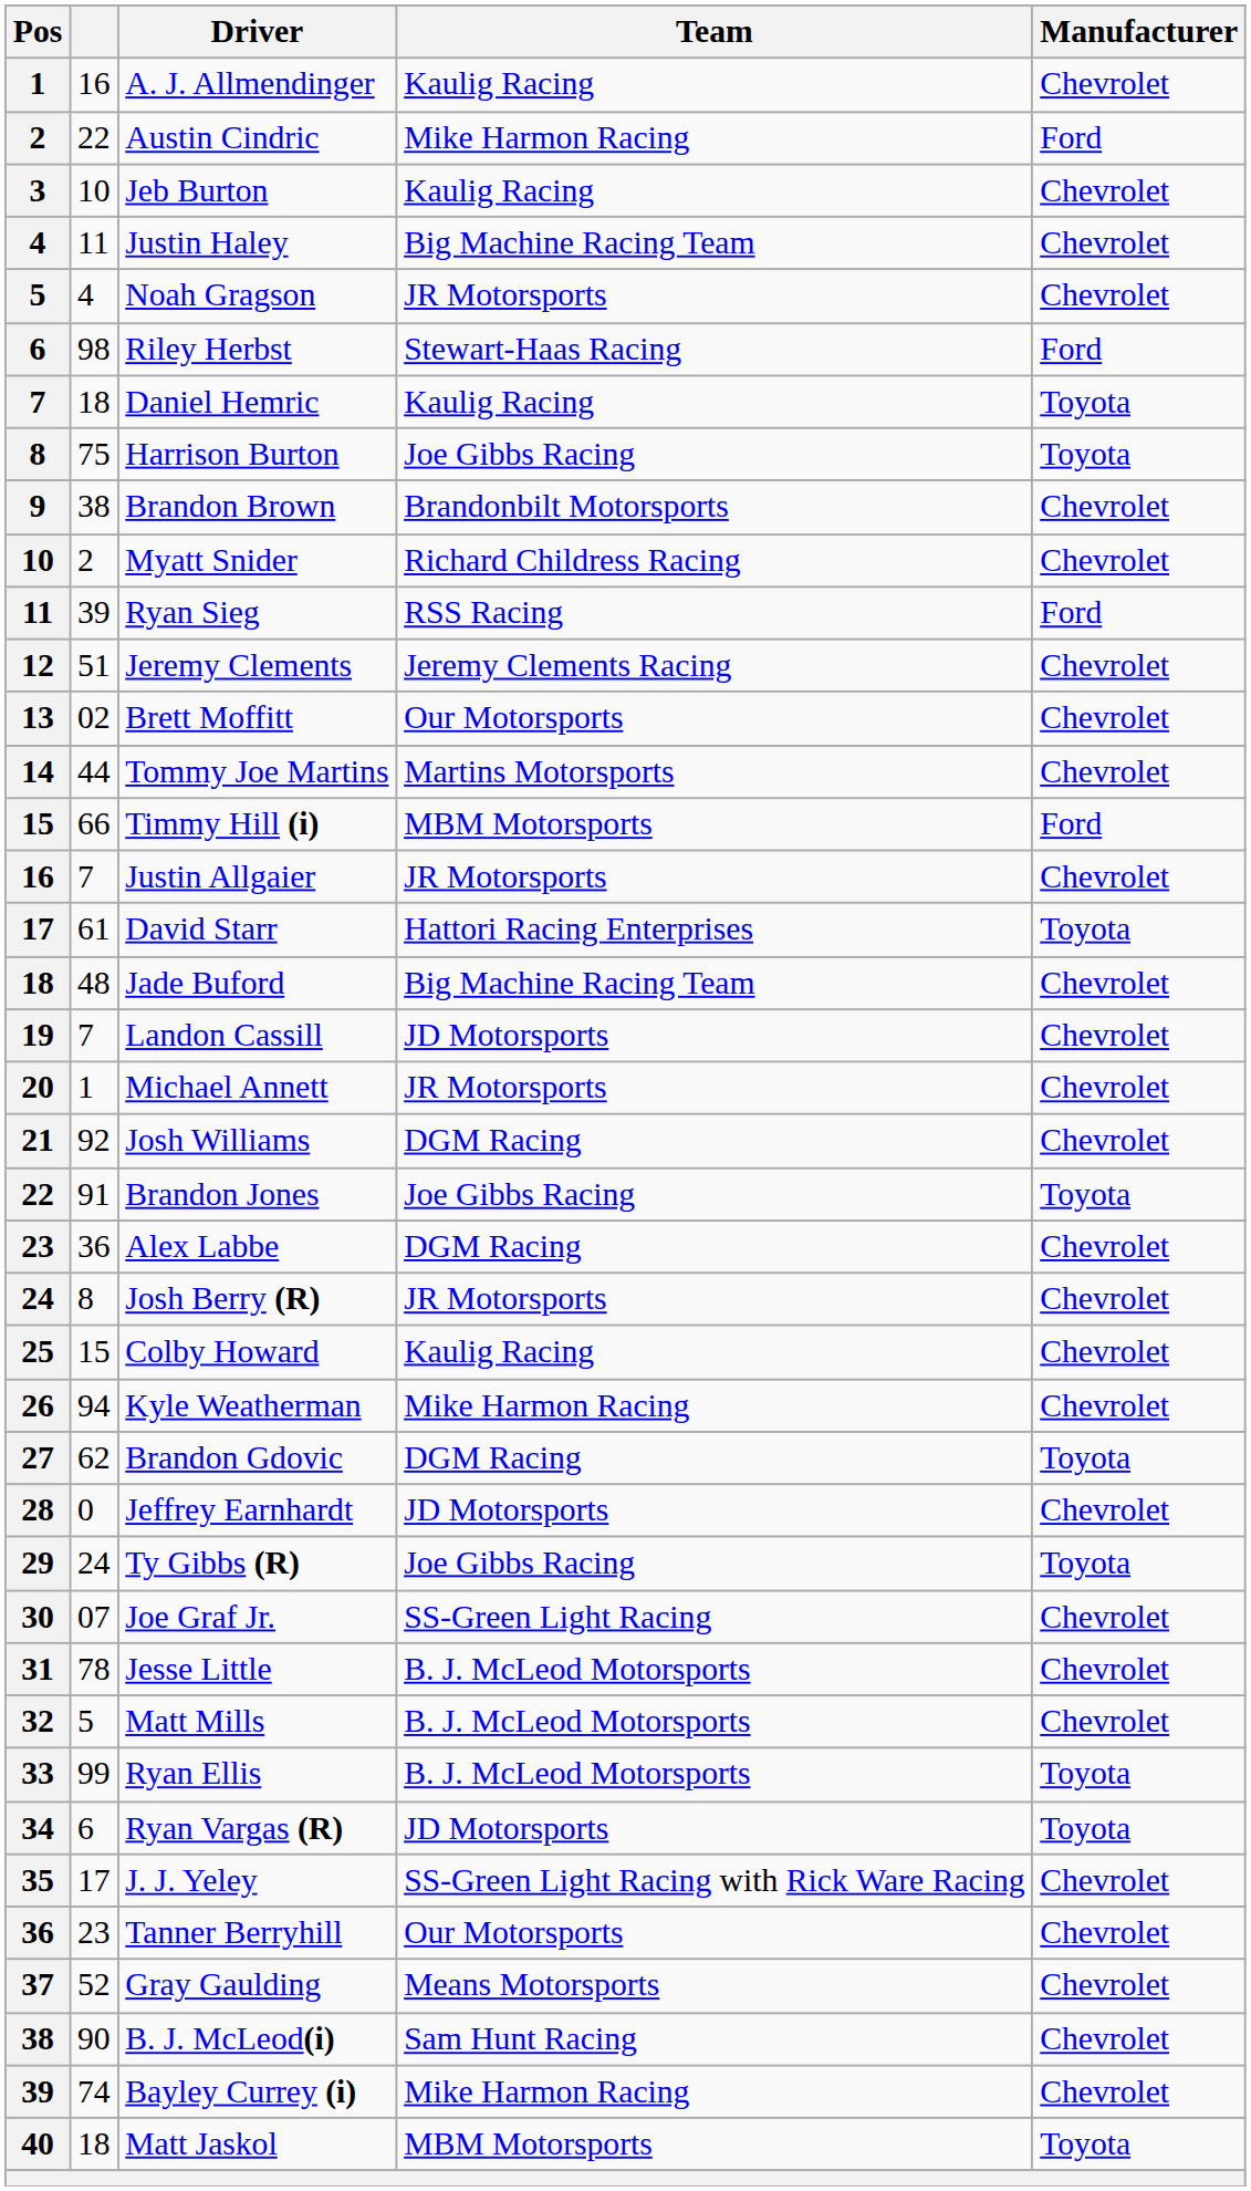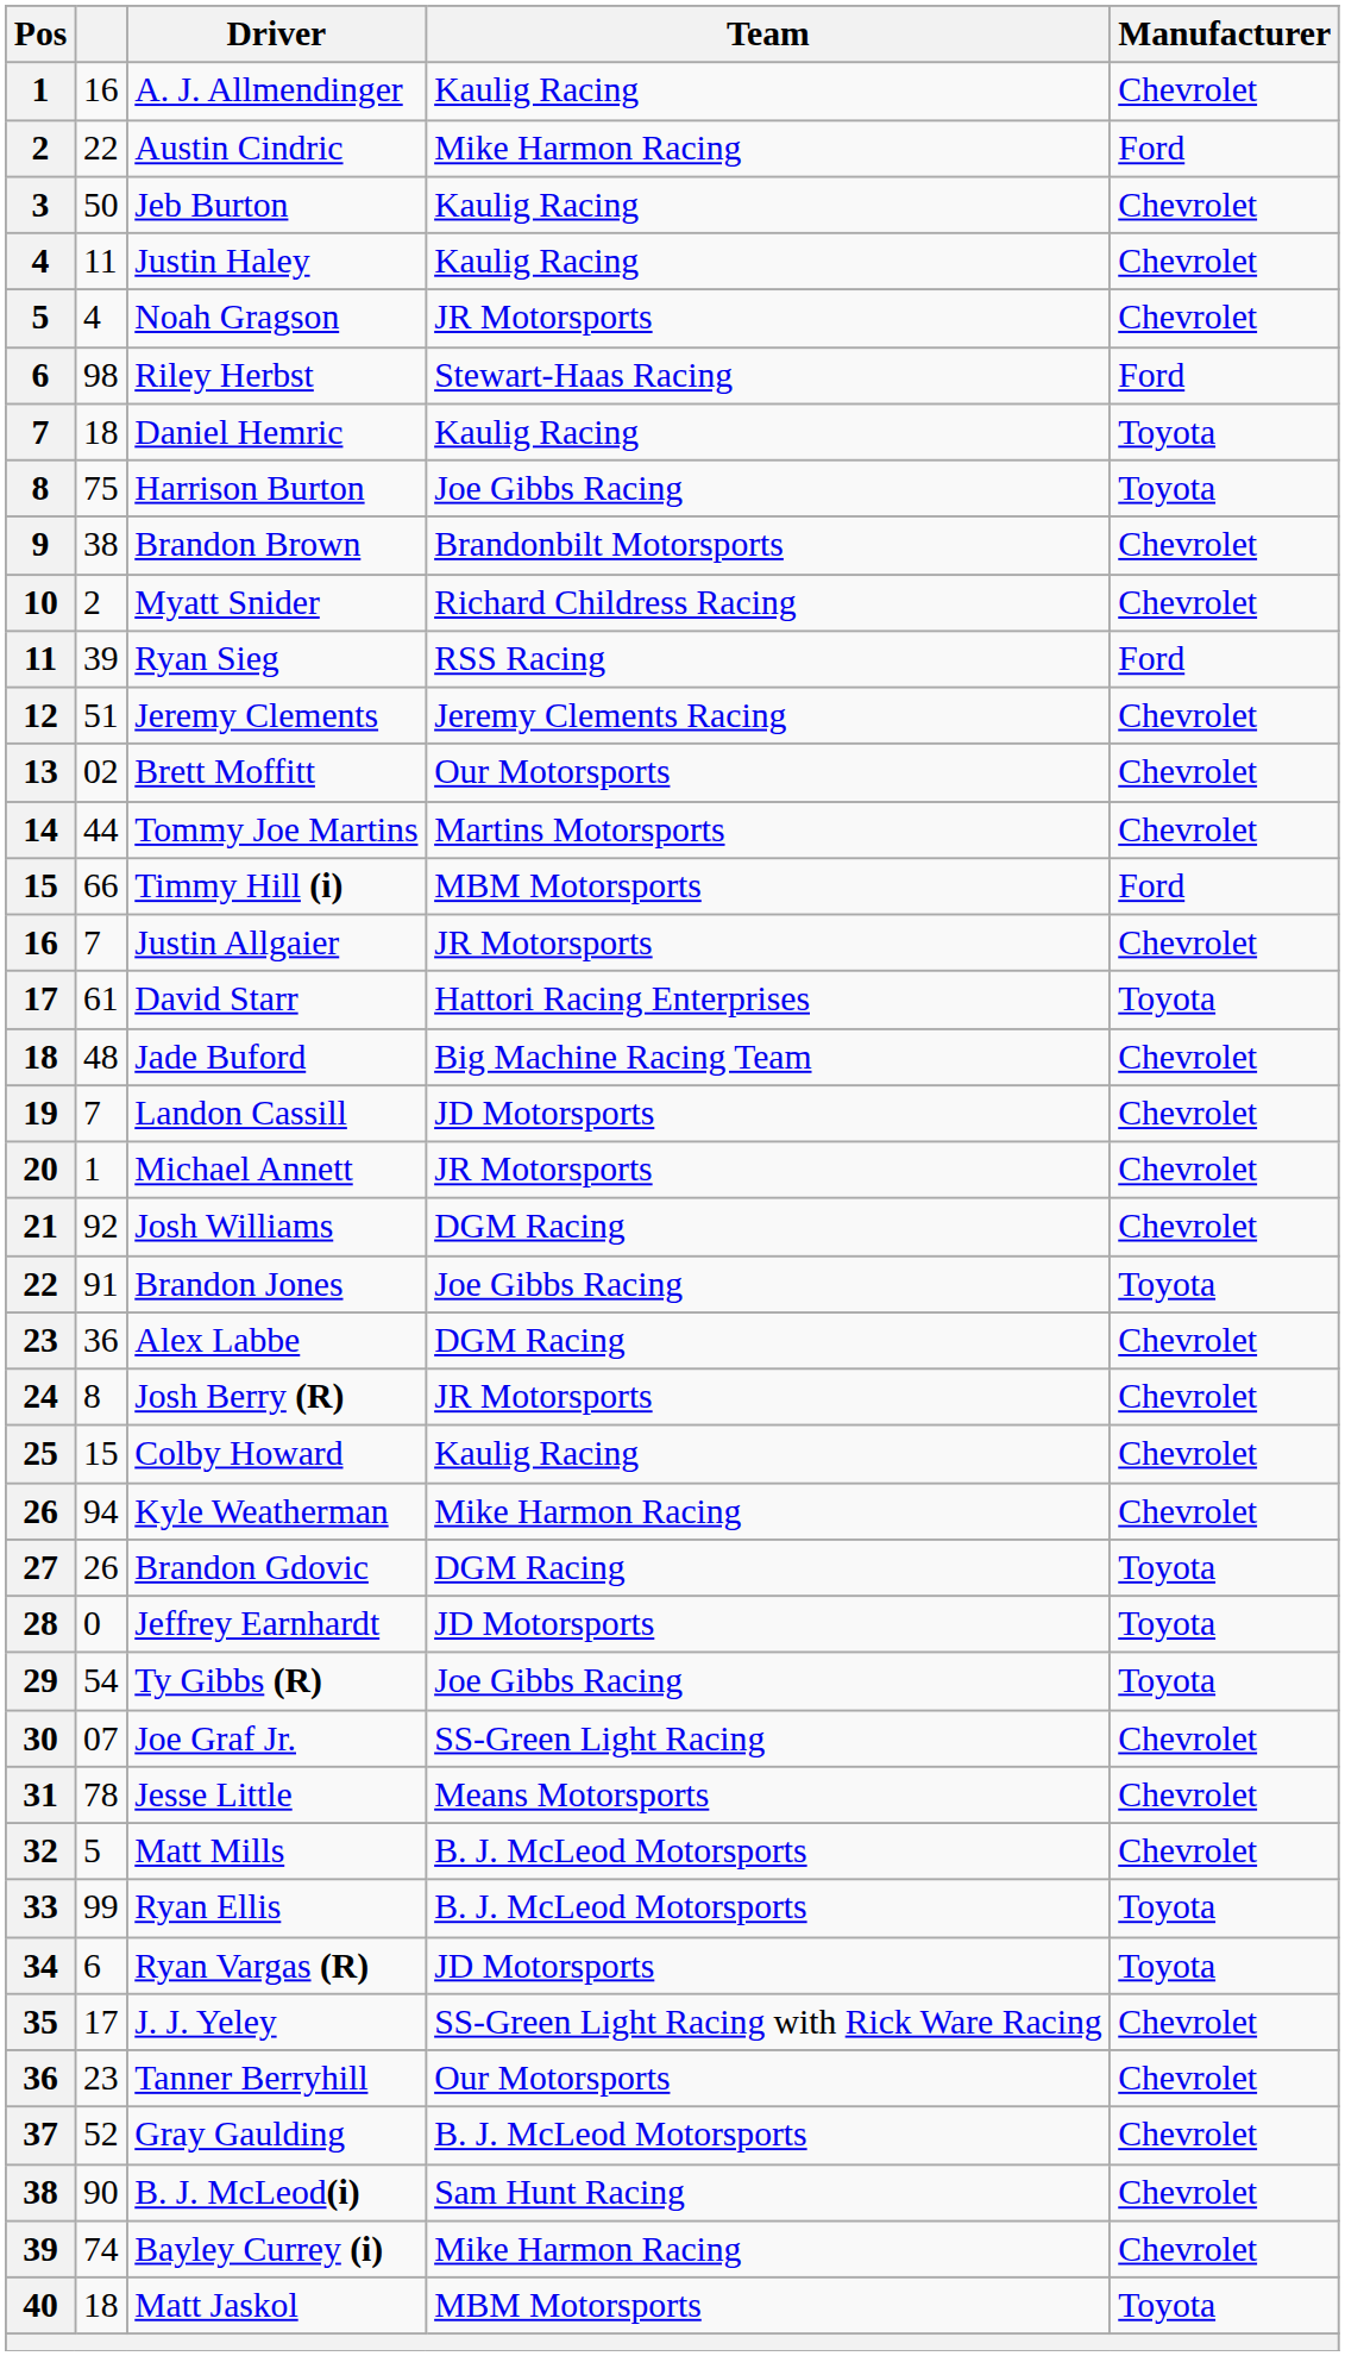 <table class="wikitable" style="font-size:98%">
 <tr>
 <th>Pos</th>
 <th></th>
 <th>Driver</th>
 <th>Team</th>
 <th>Manufacturer</th>
 </tr>
 <tr>
 <th>1</th>
 <td>16</td>
 <td><a href='#'>A. J. Allmendinger</a></td>
 <td><a href='#'>Kaulig Racing</a></td>
 <td><a href='#'>Chevrolet</a></td>
 </tr>
 <tr>
 <th>2</th>
 <td>22</td>
 <td><a href='#'>Austin Cindric</a></td>
 <td><a href='#'>Mike Harmon Racing</a></td>
 <td><a href='#'>Ford</a></td>
 </tr>
 <tr>
 <th>3</th>
-<td>10</td>
+<td>50</td>
 <td><a href='#'>Jeb Burton</a></td>
 <td><a href='#'>Kaulig Racing</a></td>
 <td><a href='#'>Chevrolet</a></td>
 </tr>
 <tr>
 <th>4</th>
 <td>11</td>
 <td><a href='#'>Justin Haley</a></td>
-<td><a href='#'>Big Machine Racing Team</a></td>
+<td><a href='#'>Kaulig Racing</a></td>
 <td><a href='#'>Chevrolet</a></td>
 </tr>
 <tr>
 <th>5</th>
 <td>4</td>
 <td><a href='#'>Noah Gragson</a></td>
 <td><a href='#'>JR Motorsports</a></td>
 <td><a href='#'>Chevrolet</a></td>
 </tr>
 <tr>
 <th>6</th>
 <td>98</td>
 <td><a href='#'>Riley Herbst</a></td>
 <td><a href='#'>Stewart-Haas Racing</a></td>
 <td><a href='#'>Ford</a></td>
 </tr>
 <tr>
 <th>7</th>
 <td>18</td>
 <td><a href='#'>Daniel Hemric</a></td>
 <td><a href='#'>Kaulig Racing</a></td>
 <td><a href='#'>Toyota</a></td>
 </tr>
 <tr>
 <th>8</th>
 <td>75</td>
 <td><a href='#'>Harrison Burton</a></td>
 <td><a href='#'>Joe Gibbs Racing</a></td>
 <td><a href='#'>Toyota</a></td>
 </tr>
 <tr>
 <th>9</th>
 <td>38</td>
 <td><a href='#'>Brandon Brown</a></td>
 <td><a href='#'>Brandonbilt Motorsports</a></td>
 <td><a href='#'>Chevrolet</a></td>
 </tr>
 <tr>
 <th>10</th>
 <td>2</td>
 <td><a href='#'>Myatt Snider</a></td>
 <td><a href='#'>Richard Childress Racing</a></td>
 <td><a href='#'>Chevrolet</a></td>
 </tr>
 <tr>
 <th>11</th>
 <td>39</td>
 <td><a href='#'>Ryan Sieg</a></td>
 <td><a href='#'>RSS Racing</a></td>
 <td><a href='#'>Ford</a></td>
 </tr>
 <tr>
 <th>12</th>
 <td>51</td>
 <td><a href='#'>Jeremy Clements</a></td>
 <td><a href='#'>Jeremy Clements Racing</a></td>
 <td><a href='#'>Chevrolet</a></td>
 </tr>
 <tr>
 <th>13</th>
 <td>02</td>
 <td><a href='#'>Brett Moffitt</a></td>
 <td><a href='#'>Our Motorsports</a></td>
 <td><a href='#'>Chevrolet</a></td>
 </tr>
 <tr>
 <th>14</th>
 <td>44</td>
 <td><a href='#'>Tommy Joe Martins</a></td>
 <td><a href='#'>Martins Motorsports</a></td>
 <td><a href='#'>Chevrolet</a></td>
 </tr>
 <tr>
 <th>15</th>
 <td>66</td>
 <td><a href='#'>Timmy Hill</a> <strong>(i)</strong></td>
 <td><a href='#'>MBM Motorsports</a></td>
 <td><a href='#'>Ford</a></td>
 </tr>
 <tr>
 <th>16</th>
 <td>7</td>
 <td><a href='#'>Justin Allgaier</a></td>
 <td><a href='#'>JR Motorsports</a></td>
 <td><a href='#'>Chevrolet</a></td>
 </tr>
 <tr>
 <th>17</th>
 <td>61</td>
 <td><a href='#'>David Starr</a></td>
 <td><a href='#'>Hattori Racing Enterprises</a></td>
 <td><a href='#'>Toyota</a></td>
 </tr>
 <tr>
 <th>18</th>
 <td>48</td>
 <td><a href='#'>Jade Buford</a></td>
 <td><a href='#'>Big Machine Racing Team</a></td>
 <td><a href='#'>Chevrolet</a></td>
 </tr>
 <tr>
 <th>19</th>
 <td>7</td>
 <td><a href='#'>Landon Cassill</a></td>
 <td><a href='#'>JD Motorsports</a></td>
 <td><a href='#'>Chevrolet</a></td>
 </tr>
 <tr>
 <th>20</th>
 <td>1</td>
 <td><a href='#'>Michael Annett</a></td>
 <td><a href='#'>JR Motorsports</a></td>
 <td><a href='#'>Chevrolet</a></td>
 </tr>
 <tr>
 <th>21</th>
 <td>92</td>
 <td><a href='#'>Josh Williams</a></td>
 <td><a href='#'>DGM Racing</a></td>
 <td><a href='#'>Chevrolet</a></td>
 </tr>
 <tr>
 <th>22</th>
 <td>91</td>
 <td><a href='#'>Brandon Jones</a></td>
 <td><a href='#'>Joe Gibbs Racing</a></td>
 <td><a href='#'>Toyota</a></td>
 </tr>
 <tr>
 <th>23</th>
 <td>36</td>
 <td><a href='#'>Alex Labbe</a></td>
 <td><a href='#'>DGM Racing</a></td>
 <td><a href='#'>Chevrolet</a></td>
 </tr>
 <tr>
 <th>24</th>
 <td>8</td>
 <td><a href='#'>Josh Berry</a> <strong>(R)</strong></td>
 <td><a href='#'>JR Motorsports</a></td>
 <td><a href='#'>Chevrolet</a></td>
 </tr>
 <tr>
 <th>25</th>
 <td>15</td>
 <td><a href='#'>Colby Howard</a></td>
 <td><a href='#'>Kaulig Racing</a></td>
 <td><a href='#'>Chevrolet</a></td>
 </tr>
 <tr>
 <th>26</th>
 <td>94</td>
 <td><a href='#'>Kyle Weatherman</a></td>
 <td><a href='#'>Mike Harmon Racing</a></td>
 <td><a href='#'>Chevrolet</a></td>
 </tr>
 <tr>
 <th>27</th>
-<td>62</td>
+<td>26</td>
 <td><a href='#'>Brandon Gdovic</a></td>
 <td><a href='#'>DGM Racing</a></td>
 <td><a href='#'>Toyota</a></td>
 </tr>
 <tr>
 <th>28</th>
 <td>0</td>
 <td><a href='#'>Jeffrey Earnhardt</a></td>
 <td><a href='#'>JD Motorsports</a></td>
-<td><a href='#'>Chevrolet</a></td>
+<td><a href='#'>Toyota</a></td>
 </tr>
 <tr>
 <th>29</th>
-<td>24</td>
+<td>54</td>
 <td><a href='#'>Ty Gibbs</a> <strong>(R)</strong></td>
 <td><a href='#'>Joe Gibbs Racing</a></td>
 <td><a href='#'>Toyota</a></td>
 </tr>
 <tr>
 <th>30</th>
 <td>07</td>
 <td><a href='#'>Joe Graf Jr.</a></td>
 <td><a href='#'>SS-Green Light Racing</a></td>
 <td><a href='#'>Chevrolet</a></td>
 </tr>
 <tr>
 <th>31</th>
 <td>78</td>
 <td><a href='#'>Jesse Little</a></td>
-<td><a href='#'>B. J. McLeod Motorsports</a></td>
+<td><a href='#'>Means Motorsports</a></td>
 <td><a href='#'>Chevrolet</a></td>
 </tr>
 <tr>
 <th>32</th>
 <td>5</td>
 <td><a href='#'>Matt Mills</a></td>
 <td><a href='#'>B. J. McLeod Motorsports</a></td>
 <td><a href='#'>Chevrolet</a></td>
 </tr>
 <tr>
 <th>33</th>
 <td>99</td>
 <td><a href='#'>Ryan Ellis</a></td>
 <td><a href='#'>B. J. McLeod Motorsports</a></td>
 <td><a href='#'>Toyota</a></td>
 </tr>
 <tr>
 <th>34</th>
 <td>6</td>
 <td><a href='#'>Ryan Vargas</a> <strong>(R)</strong></td>
 <td><a href='#'>JD Motorsports</a></td>
 <td><a href='#'>Toyota</a></td>
 </tr>
 <tr>
 <th>35</th>
 <td>17</td>
 <td><a href='#'>J. J. Yeley</a></td>
 <td><a href='#'>SS-Green Light Racing</a> with <a href='#'>Rick Ware Racing</a></td>
 <td><a href='#'>Chevrolet</a></td>
 </tr>
 <tr>
 <th>36</th>
 <td>23</td>
 <td><a href='#'>Tanner Berryhill</a></td>
 <td><a href='#'>Our Motorsports</a></td>
 <td><a href='#'>Chevrolet</a></td>
 </tr>
 <tr>
 <th>37</th>
 <td>52</td>
 <td><a href='#'>Gray Gaulding</a></td>
-<td><a href='#'>Means Motorsports</a></td>
+<td><a href='#'>B. J. McLeod Motorsports</a></td>
 <td><a href='#'>Chevrolet</a></td>
 </tr>
 <tr>
 <th>38</th>
 <td>90</td>
 <td><a href='#'>B. J. McLeod</a><strong>(i)</strong></td>
 <td><a href='#'>Sam Hunt Racing</a></td>
 <td><a href='#'>Chevrolet</a></td>
 </tr>
 <tr>
 <th>39</th>
 <td>74</td>
 <td><a href='#'>Bayley Currey</a> <strong>(i)</strong></td>
 <td><a href='#'>Mike Harmon Racing</a></td>
 <td><a href='#'>Chevrolet</a></td>
 </tr>
 <tr>
 <th>40</th>
 <td>18</td>
 <td><a href='#'>Matt Jaskol</a></td>
 <td><a href='#'>MBM Motorsports</a></td>
 <td><a href='#'>Toyota</a></td>
 </tr>
 <tr>
 <th colspan="6"></th>
 </tr>
 <tr>
 </tr>
 </table>
